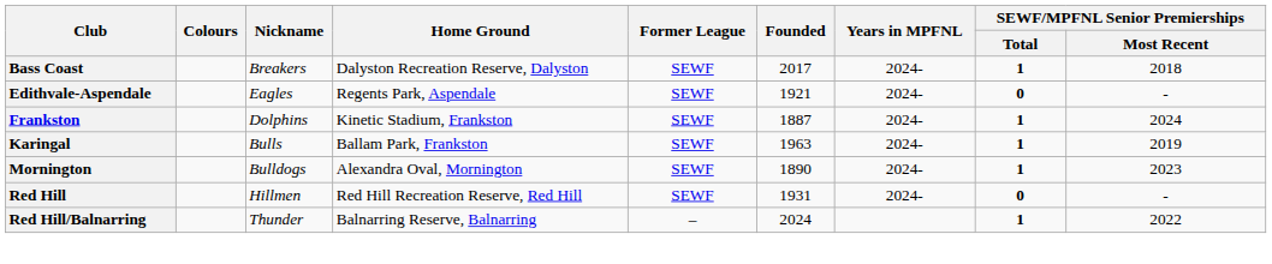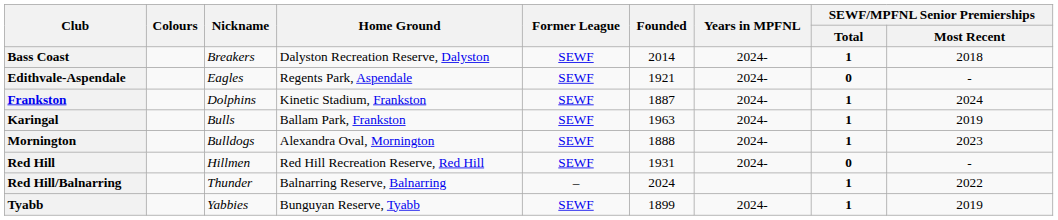 <table class="wikitable sortable" style="text-align:center; width:100%">
 <tr>
 <th rowspan="2">Club</th>
 <th rowspan="2">Colours</th>
 <th rowspan="2">Nickname</th>
 <th rowspan="2">Home Ground</th>
 <th rowspan="2">Former League</th>
 <th rowspan="2">Founded</th>
 <th rowspan="2">Years in MPFNL</th>
 <th colspan="2">SEWF/MPFNL Senior Premierships</th>
 </tr>
 <tr>
 <th>Total</th>
 <th>Most Recent</th>
 </tr>
 <tr>
 <th style="text-align:left">Bass Coast</th>
 <td></td>
 <td align="left"><em>Breakers</em></td>
 <td align="left">Dalyston Recreation Reserve, <a href='#'>Dalyston</a></td>
 <td align="center"><a href='#'>SEWF</a></td>
-<td align="center">2017</td>
+<td align="center">2014</td>
 <td>2024-</td>
 <td align="center"><strong>1</strong></td>
 <td>2018</td>
 </tr>
 <tr>
 <th style="text-align:left">Edithvale-Aspendale</th>
 <td></td>
 <td align="left"><em>Eagles</em></td>
 <td align="left">Regents Park, <a href='#'>Aspendale</a></td>
 <td align="center"><a href='#'>SEWF</a></td>
 <td align="center">1921</td>
 <td>2024-</td>
 <td align="center"><strong>0</strong></td>
 <td>-</td>
 </tr>
 <tr>
 <th style="text-align:left"><a href='#'>Frankston</a></th>
 <td></td>
 <td align="left"><em>Dolphins</em></td>
 <td align="left">Kinetic Stadium, <a href='#'>Frankston</a></td>
 <td align="center"><a href='#'>SEWF</a></td>
 <td align="center">1887</td>
 <td>2024-</td>
 <td align="center"><strong>1</strong></td>
 <td>2024</td>
 </tr>
 <tr>
 <th style="text-align:left">Karingal</th>
 <td></td>
 <td align="left"><em>Bulls</em></td>
 <td align="left">Ballam Park, <a href='#'>Frankston</a></td>
 <td align="center"><a href='#'>SEWF</a></td>
 <td align="center">1963</td>
 <td>2024-</td>
 <td align="center"><strong>1</strong></td>
 <td>2019</td>
 </tr>
 <tr>
 <th style="text-align:left">Mornington</th>
 <td></td>
 <td align="left"><em>Bulldogs</em></td>
 <td align="left">Alexandra Oval, <a href='#'>Mornington</a></td>
 <td align="center"><a href='#'>SEWF</a></td>
-<td align="center">1890</td>
+<td align="center">1888</td>
 <td>2024-</td>
 <td align="center"><strong>1</strong></td>
 <td>2023</td>
 </tr>
 <tr>
 <th style="text-align:left">Red Hill</th>
 <td></td>
 <td align="left"><em>Hillmen</em></td>
 <td align="left">Red Hill Recreation Reserve, <a href='#'>Red Hill</a></td>
 <td align="center"><a href='#'>SEWF</a></td>
 <td align="center">1931</td>
 <td>2024-</td>
 <td align="center"><strong>0</strong></td>
 <td>-</td>
 </tr>
 <tr>
 <th style="text-align:left">Red Hill/Balnarring</th>
 <td></td>
 <td align="left"><em>Thunder</em></td>
 <td align="left">Balnarring Reserve, <a href='#'>Balnarring</a></td>
 <td align="center">–</td>
 <td align="center">2024</td>
 <td></td>
 <td align="center"><strong>1</strong></td>
 <td>2022</td>
 </tr>
+<tr>
+<th style="text-align:left">Tyabb</th>
+<td></td>
+<td align="left"><em>Yabbies</em></td>
+<td align="left">Bunguyan Reserve, <a href='#'>Tyabb</a></td>
+<td align="center"><a href='#'>SEWF</a></td>
+<td align="center">1899</td>
+<td>2024-</td>
+<td align="center"><strong>1</strong></td>
+<td>2019</td>
+</tr>
 </table>
